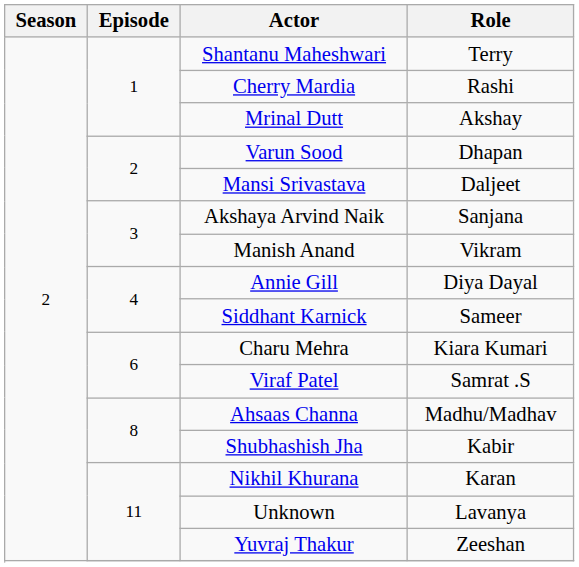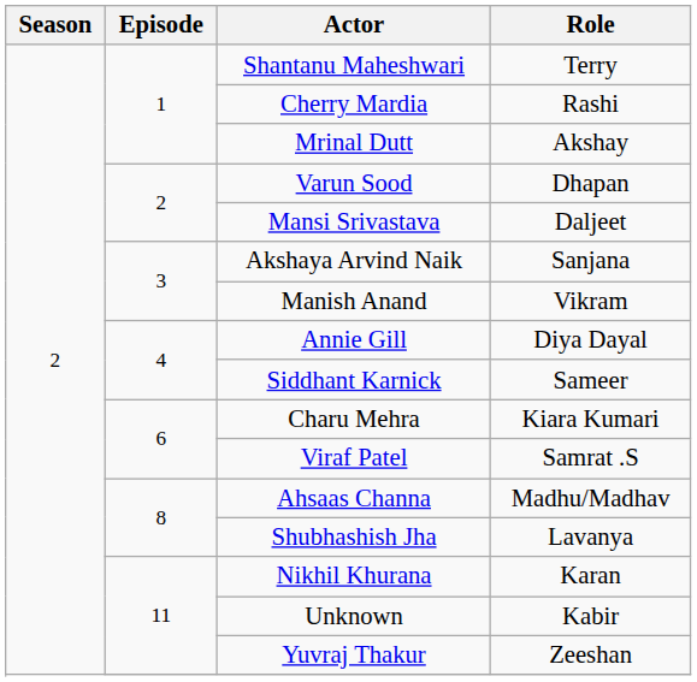 <table class="wikitable plainrowheaders" style="text-align:center; width:50%;">
 <tr>
 <th>Season</th>
 <th>Episode</th>
 <th>Actor</th>
 <th>Role</th>
 </tr>
 <tr>
 <td rowspan=40 span style="font-size: smaller;line-height:100%">2</td>
 <td rowspan=3 span style="font-size: smaller;line-height:100%">1</td>
 <td><a href='#'>Shantanu Maheshwari</a></td>
 <td>Terry</td>
 </tr>
 <tr>
 <td><a href='#'>Cherry Mardia</a></td>
 <td>Rashi</td>
 </tr>
 <tr>
 <td><a href='#'>Mrinal Dutt</a></td>
 <td>Akshay</td>
 </tr>
 <tr>
 <td rowspan=2 span style="font-size: smaller;line-height:100%">2</td>
 <td><a href='#'>Varun Sood</a></td>
 <td>Dhapan</td>
 </tr>
 <tr>
 <td><a href='#'>Mansi Srivastava</a></td>
 <td>Daljeet</td>
 </tr>
 <tr>
 <td rowspan=2 span style="font-size: smaller;line-height:100%">3</td>
 <td>Akshaya Arvind Naik</td>
 <td>Sanjana</td>
 </tr>
 <tr>
 <td>Manish Anand</td>
 <td>Vikram</td>
 </tr>
 <tr>
 <td rowspan=2 span style="font-size: smaller;line-height:100%">4</td>
 <td><a href='#'>Annie Gill</a></td>
 <td>Diya Dayal</td>
 </tr>
 <tr>
 <td><a href='#'>Siddhant Karnick</a></td>
 <td>Sameer</td>
 </tr>
 <tr>
 <td rowspan=2 span style="font-size: smaller;line-height:100%">6</td>
 <td>Charu Mehra</td>
 <td>Kiara Kumari</td>
 </tr>
 <tr>
 <td><a href='#'>Viraf Patel</a></td>
 <td>Samrat .S</td>
 </tr>
 <tr>
 <td rowspan=2 span style="font-size: smaller;line-height:100%">8</td>
 <td><a href='#'>Ahsaas Channa</a></td>
 <td>Madhu/Madhav</td>
 </tr>
 <tr>
 <td><a href='#'>Shubhashish Jha</a></td>
-<td>Kabir</td>
+<td>Lavanya</td>
 </tr>
 <tr>
 <td rowspan=3 span style="font-size: smaller;line-height:100%">11</td>
 <td><a href='#'>Nikhil Khurana</a></td>
 <td>Karan</td>
 </tr>
 <tr>
 <td>Unknown</td>
-<td>Lavanya</td>
+<td>Kabir</td>
 </tr>
 <tr>
 <td><a href='#'>Yuvraj Thakur</a></td>
 <td>Zeeshan</td>
 </tr>
 <tr>
 </tr>
 </table>
